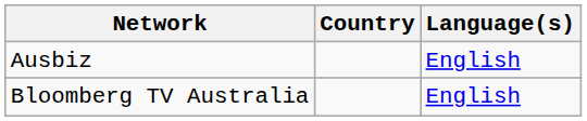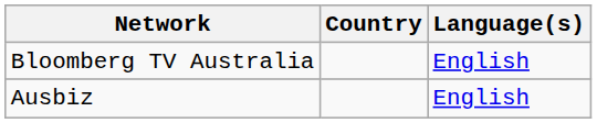 <table class="wikitable sortable">
 <tr>
 <th>Network</th>
 <th>Country</th>
 <th>Language(s)</th>
 </tr>
 <tr>
+<td>Bloomberg TV Australia</td>
+<td></td>
+<td><a href='#'>English</a></td>
+</tr>
+<tr>
 <td>Ausbiz</td>
 <td></td>
 <td><a href='#'>English</a></td>
 </tr>
-<tr>
-<td>Bloomberg TV Australia</td>
-<td></td>
-<td><a href='#'>English</a></td>
-</tr>
 </table>
